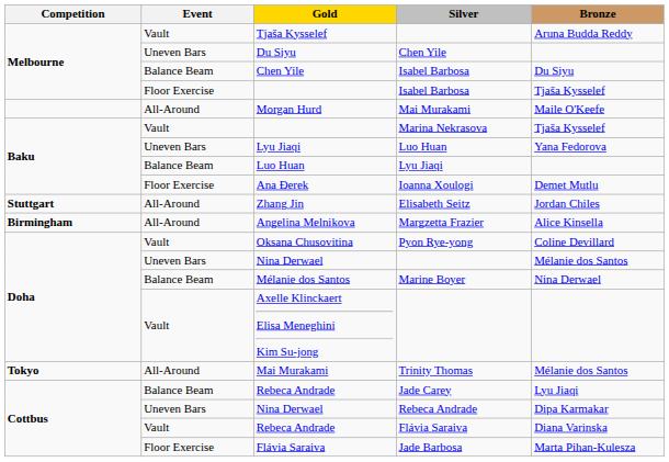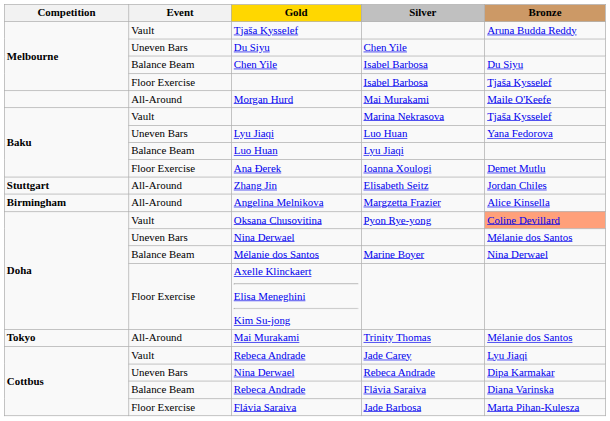 <table class="wikitable" style="width:70%;">
 <tr>
 <th style="text-align:center; width:5%;">Competition</th>
 <th style="text-align:center; width:5%;">Event</th>
 <td style="text-align:center; width:6%; background:gold;"><strong>Gold</strong></td>
 <td style="text-align:center; width:6%; background:silver;"><strong>Silver</strong></td>
 <td style="text-align:center; width:6%; background:#c96;"><strong>Bronze</strong></td>
 </tr>
 <tr>
 <td rowspan="4"><strong>Melbourne</strong></td>
 <td>Vault</td>
 <td> <a href='#'>Tjaša Kysselef</a></td>
 <td></td>
 <td> <a href='#'>Aruna Budda Reddy</a></td>
 </tr>
 <tr>
 <td>Uneven Bars</td>
 <td> <a href='#'>Du Siyu</a></td>
 <td> <a href='#'>Chen Yile</a></td>
 <td></td>
 </tr>
 <tr>
 <td>Balance Beam</td>
 <td> <a href='#'>Chen Yile</a></td>
 <td> <a href='#'>Isabel Barbosa</a></td>
 <td> <a href='#'>Du Siyu</a></td>
 </tr>
 <tr>
 <td> Floor Exercise </td>
 <td></td>
 <td> <a href='#'>Isabel Barbosa</a></td>
 <td> <a href='#'>Tjaša Kysselef</a></td>
 </tr>
 <tr>
 <td></td>
 <td>All-Around</td>
 <td> <a href='#'>Morgan Hurd</a></td>
 <td> <a href='#'>Mai Murakami</a></td>
 <td> <a href='#'>Maile O'Keefe</a></td>
 </tr>
 <tr>
 <td rowspan="4"><strong>Baku</strong></td>
 <td>Vault</td>
 <td></td>
 <td> <a href='#'>Marina Nekrasova</a></td>
 <td> <a href='#'>Tjaša Kysselef</a></td>
 </tr>
 <tr>
 <td>Uneven Bars</td>
 <td> <a href='#'>Lyu Jiaqi</a></td>
 <td> <a href='#'>Luo Huan</a></td>
 <td> <a href='#'>Yana Fedorova</a></td>
 </tr>
 <tr>
 <td>Balance Beam</td>
 <td> <a href='#'>Luo Huan</a></td>
 <td> <a href='#'>Lyu Jiaqi</a></td>
 <td></td>
 </tr>
 <tr>
 <td> Floor Exercise </td>
 <td> <a href='#'>Ana Đerek</a></td>
 <td> <a href='#'>Ioanna Xoulogi</a></td>
 <td> <a href='#'>Demet Mutlu</a></td>
 </tr>
 <tr>
 <td><strong>Stuttgart</strong></td>
 <td>All-Around</td>
 <td> <a href='#'>Zhang Jin</a></td>
 <td> <a href='#'>Elisabeth Seitz</a></td>
 <td> <a href='#'>Jordan Chiles</a></td>
 </tr>
 <tr>
 <td><strong>Birmingham</strong></td>
 <td>All-Around</td>
 <td> <a href='#'>Angelina Melnikova</a></td>
 <td> <a href='#'>Margzetta Frazier</a></td>
 <td> <a href='#'>Alice Kinsella</a></td>
 </tr>
 <tr>
 <td rowspan="4"><strong>Doha</strong></td>
 <td>Vault</td>
 <td> <a href='#'>Oksana Chusovitina</a></td>
 <td> <a href='#'>Pyon Rye-yong</a></td>
-<td> <a href='#'>Coline Devillard</a></td>
+<td style="background: lightsalmon;"> <a href='#'>Coline Devillard</a></td>
 </tr>
 <tr>
 <td>Uneven Bars</td>
 <td> <a href='#'>Nina Derwael</a></td>
 <td></td>
 <td> <a href='#'>Mélanie dos Santos</a></td>
 </tr>
 <tr>
 <td>Balance Beam</td>
 <td> <a href='#'>Mélanie dos Santos</a></td>
 <td> <a href='#'>Marine Boyer</a></td>
 <td> <a href='#'>Nina Derwael</a></td>
 </tr>
 <tr>
-<td>Vault</td>
+<td> Floor Exercise </td>
 <td> <a href='#'>Axelle Klinckaert</a><hr> <a href='#'>Elisa Meneghini</a><hr> <a href='#'>Kim Su-jong</a></td>
 <td></td>
 <td></td>
 </tr>
 <tr>
 <td><strong>Tokyo</strong></td>
 <td>All-Around</td>
 <td> <a href='#'>Mai Murakami</a></td>
 <td> <a href='#'>Trinity Thomas</a></td>
 <td> <a href='#'>Mélanie dos Santos</a></td>
 </tr>
 <tr>
 <td rowspan="4"><strong>Cottbus</strong></td>
-<td>Balance Beam</td>
+<td>Vault</td>
 <td> <a href='#'>Rebeca Andrade</a></td>
 <td> <a href='#'>Jade Carey</a></td>
 <td> <a href='#'>Lyu Jiaqi</a></td>
 </tr>
 <tr>
 <td>Uneven Bars</td>
 <td> <a href='#'>Nina Derwael</a></td>
 <td> <a href='#'>Rebeca Andrade</a></td>
 <td> <a href='#'>Dipa Karmakar</a></td>
 </tr>
 <tr>
-<td>Vault</td>
+<td>Balance Beam</td>
 <td> <a href='#'>Rebeca Andrade</a></td>
 <td> <a href='#'>Flávia Saraiva</a></td>
 <td> <a href='#'>Diana Varinska</a></td>
 </tr>
 <tr>
 <td> Floor Exercise </td>
 <td> <a href='#'>Flávia Saraiva</a></td>
 <td> <a href='#'>Jade Barbosa</a></td>
 <td> <a href='#'>Marta Pihan-Kulesza</a></td>
 </tr>
 </table>
